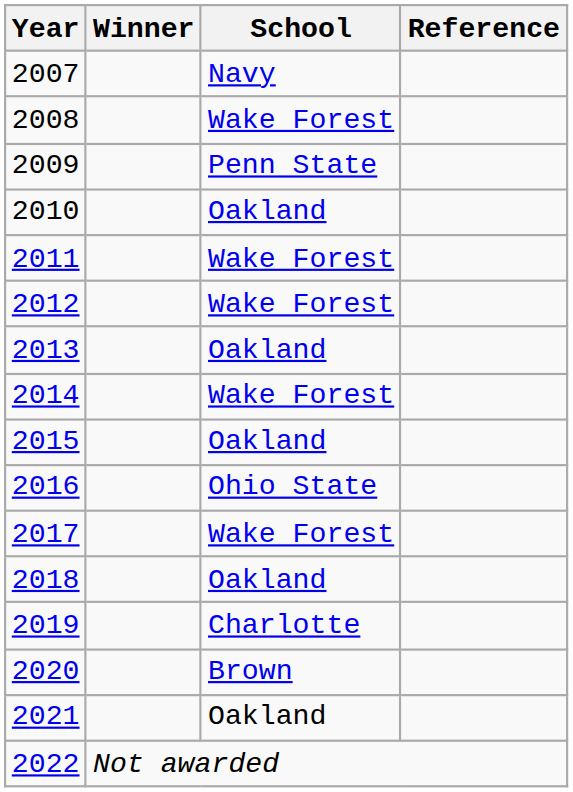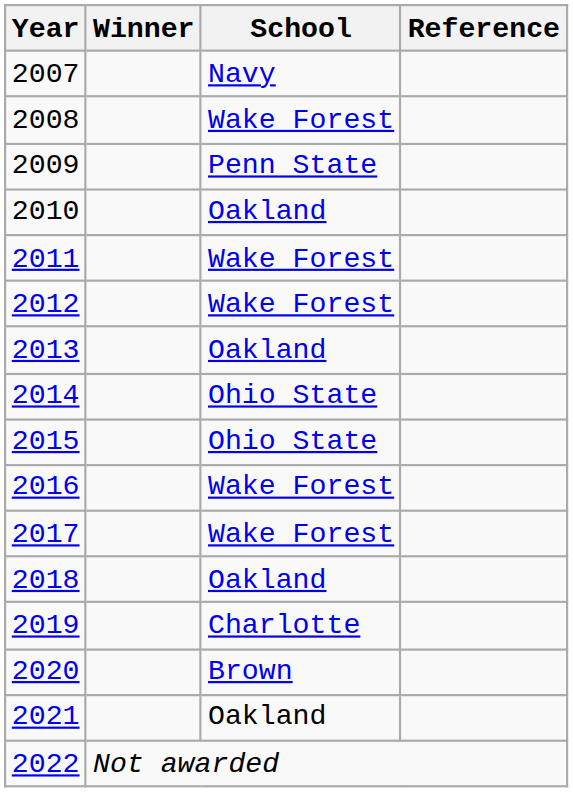 <table class="wikitable sortable">
 <tr>
 <th>Year</th>
 <th>Winner</th>
 <th>School</th>
 <th>Reference</th>
 </tr>
 <tr>
 <td>2007</td>
 <td></td>
 <td><a href='#'>Navy</a></td>
 <td></td>
 </tr>
 <tr>
 <td>2008</td>
 <td></td>
 <td><a href='#'>Wake Forest</a></td>
 <td></td>
 </tr>
 <tr>
 <td>2009</td>
 <td></td>
 <td><a href='#'>Penn State</a></td>
 <td></td>
 </tr>
 <tr>
 <td>2010</td>
 <td></td>
 <td><a href='#'>Oakland</a></td>
 <td></td>
 </tr>
 <tr>
 <td><a href='#'>2011</a></td>
 <td></td>
 <td><a href='#'>Wake Forest</a></td>
 <td></td>
 </tr>
 <tr>
 <td><a href='#'>2012</a></td>
 <td></td>
 <td><a href='#'>Wake Forest</a></td>
 <td></td>
 </tr>
 <tr>
 <td><a href='#'>2013</a></td>
 <td></td>
 <td><a href='#'>Oakland</a></td>
 <td></td>
 </tr>
 <tr>
 <td><a href='#'>2014</a></td>
 <td></td>
-<td><a href='#'>Wake Forest</a></td>
+<td><a href='#'>Ohio State</a></td>
 <td></td>
 </tr>
 <tr>
 <td><a href='#'>2015</a></td>
 <td></td>
-<td><a href='#'>Oakland</a></td>
+<td><a href='#'>Ohio State</a></td>
 <td></td>
 </tr>
 <tr>
 <td><a href='#'>2016</a></td>
 <td></td>
-<td><a href='#'>Ohio State</a></td>
+<td><a href='#'>Wake Forest</a></td>
 <td></td>
 </tr>
 <tr>
 <td><a href='#'>2017</a></td>
 <td></td>
 <td><a href='#'>Wake Forest</a></td>
 <td></td>
 </tr>
 <tr>
 <td><a href='#'>2018</a></td>
 <td></td>
 <td><a href='#'>Oakland</a></td>
 <td></td>
 </tr>
 <tr>
 <td><a href='#'>2019</a></td>
 <td></td>
 <td><a href='#'>Charlotte</a></td>
 <td></td>
 </tr>
 <tr>
 <td><a href='#'>2020</a></td>
 <td></td>
 <td><a href='#'>Brown</a></td>
 <td></td>
 </tr>
 <tr>
 <td><a href='#'>2021</a></td>
 <td></td>
 <td>Oakland</td>
 <td></td>
 </tr>
 <tr>
 <td><a href='#'>2022</a></td>
 <td colspan="3"><em>Not awarded</em></td>
 </tr>
 </table>
